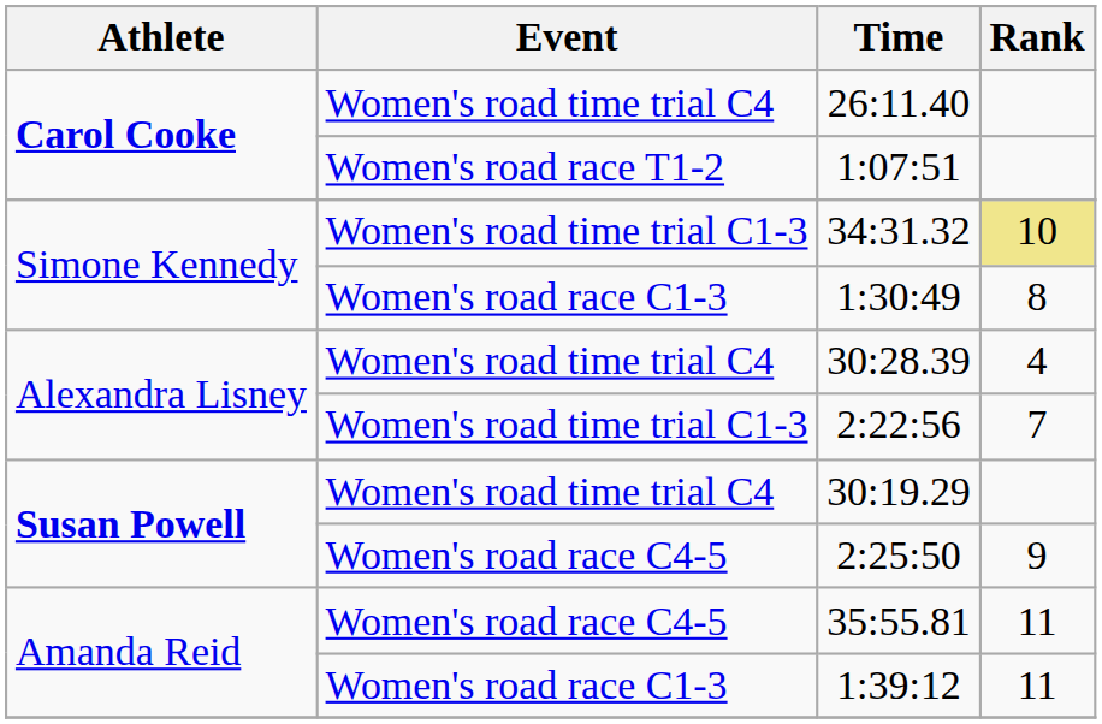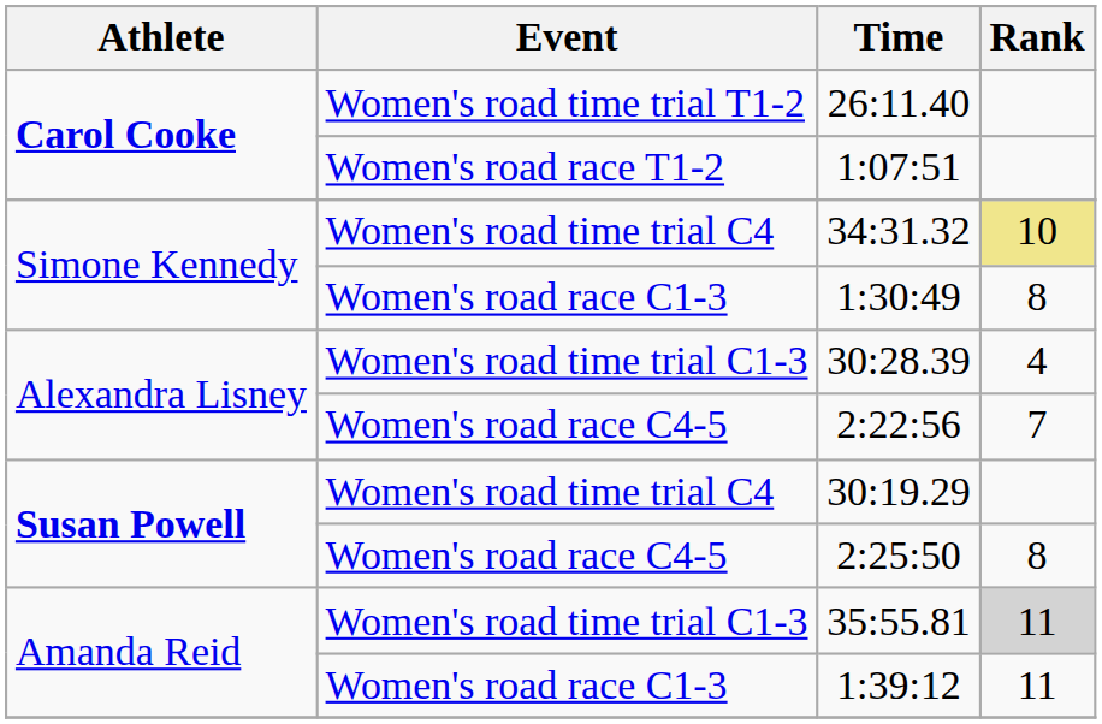 <table class=wikitable>
 <tr>
 <th>Athlete</th>
 <th>Event</th>
 <th>Time</th>
 <th>Rank</th>
 </tr>
 <tr>
 <td rowspan="2"><strong><a href='#'>Carol Cooke</a></strong></td>
-<td><a href='#'>Women's road time trial C4</a></td>
+<td><a href='#'>Women's road time trial T1-2</a></td>
 <td align="center">26:11.40</td>
 <td align="center"></td>
 </tr>
 <tr>
 <td><a href='#'>Women's road race T1-2</a></td>
 <td align="center">1:07:51</td>
 <td align="center"></td>
 </tr>
 <tr>
 </tr>
 <tr>
 <td rowspan="2"><a href='#'>Simone Kennedy</a></td>
-<td><a href='#'>Women's road time trial C1-3</a></td>
+<td><a href='#'>Women's road time trial C4</a></td>
 <td align="center">34:31.32</td>
 <td align="center" style="background: khaki;">10</td>
 </tr>
 <tr>
 <td><a href='#'>Women's road race C1-3</a></td>
 <td align="center">1:30:49</td>
 <td align="center">8</td>
 </tr>
 <tr>
 <td rowspan="2"><a href='#'>Alexandra Lisney</a></td>
-<td><a href='#'>Women's road time trial C4</a></td>
+<td><a href='#'>Women's road time trial C1-3</a></td>
 <td align="center">30:28.39</td>
 <td align="center">4</td>
 </tr>
 <tr>
-<td><a href='#'>Women's road time trial C1-3</a></td>
+<td><a href='#'>Women's road race C4-5</a></td>
 <td align="center">2:22:56</td>
 <td align="center">7</td>
 </tr>
 <tr>
 <td rowspan="2"><a href='#'><strong>Susan Powell</strong></a></td>
 <td><a href='#'>Women's road time trial C4</a></td>
 <td align="center">30:19.29</td>
 <td align="center"></td>
 </tr>
 <tr>
 <td><a href='#'>Women's road race C4-5</a></td>
 <td align="center">2:25:50</td>
-<td align="center">9</td>
+<td align="center">8</td>
 </tr>
 <tr>
 <td rowspan="2"><a href='#'>Amanda Reid</a></td>
-<td><a href='#'>Women's road race C4-5</a></td>
+<td><a href='#'>Women's road time trial C1-3</a></td>
 <td align="center">35:55.81</td>
-<td align="center">11</td>
+<td align="center" style="background: lightgrey;">11</td>
 </tr>
 <tr>
 <td><a href='#'>Women's road race C1-3</a></td>
 <td align="center">1:39:12</td>
 <td align="center">11</td>
 </tr>
 <tr>
 </tr>
 </table>
